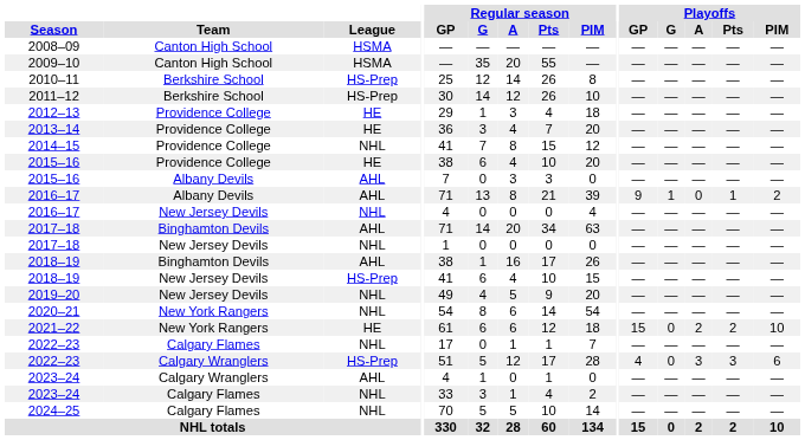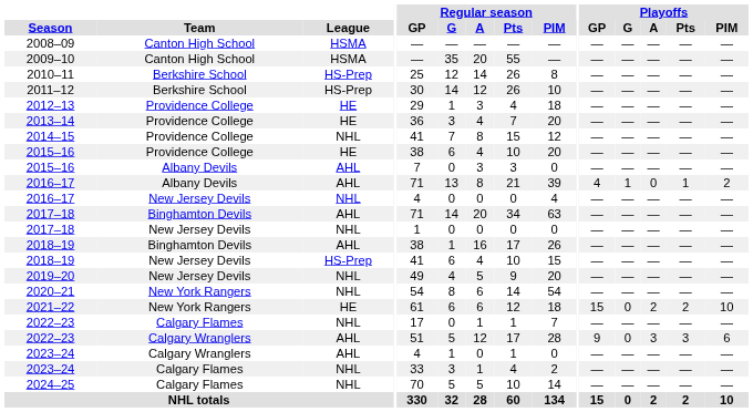 <table border="0" cellpadding="1" cellspacing="0" style="text-align:center; width:60em">
 <tr bgcolor="#e0e0e0">
 <th colspan="3" bgcolor="#ffffff"></th>
 <th rowspan="99" bgcolor="#ffffff"></th>
 <th colspan="5"><a href='#'>Regular season</a></th>
 <th rowspan="99" bgcolor="#ffffff"></th>
 <th colspan="5"><a href='#'>Playoffs</a></th>
 </tr>
 <tr bgcolor="#e0e0e0">
 <th><a href='#'>Season</a></th>
 <th>Team</th>
 <th>League</th>
 <th>GP</th>
 <th><a href='#'>G</a></th>
 <th><a href='#'>A</a></th>
 <th><a href='#'>Pts</a></th>
 <th><a href='#'>PIM</a></th>
 <th>GP</th>
 <th>G</th>
 <th>A</th>
 <th>Pts</th>
 <th>PIM</th>
 </tr>
 <tr>
 <td>2008–09</td>
 <td><a href='#'>Canton High School</a></td>
 <td><a href='#'>HSMA</a></td>
 <td>—</td>
 <td>—</td>
 <td>—</td>
 <td>—</td>
 <td>—</td>
 <td>—</td>
 <td>—</td>
 <td>—</td>
 <td>—</td>
 <td>—</td>
 </tr>
 <tr bgcolor="#f0f0f0">
 <td>2009–10</td>
 <td>Canton High School</td>
 <td>HSMA</td>
 <td>—</td>
 <td>35</td>
 <td>20</td>
 <td>55</td>
 <td>—</td>
 <td>—</td>
 <td>—</td>
 <td>—</td>
 <td>—</td>
 <td>—</td>
 </tr>
 <tr>
 <td>2010–11</td>
 <td><a href='#'>Berkshire School</a></td>
 <td><a href='#'>HS-Prep</a></td>
 <td>25</td>
 <td>12</td>
 <td>14</td>
 <td>26</td>
 <td>8</td>
 <td>—</td>
 <td>—</td>
 <td>—</td>
 <td>—</td>
 <td>—</td>
 </tr>
 <tr bgcolor="#f0f0f0">
 <td>2011–12</td>
 <td>Berkshire School</td>
 <td>HS-Prep</td>
 <td>30</td>
 <td>14</td>
 <td>12</td>
 <td>26</td>
 <td>10</td>
 <td>—</td>
 <td>—</td>
 <td>—</td>
 <td>—</td>
 <td>—</td>
 </tr>
 <tr>
 <td><a href='#'>2012–13</a></td>
 <td><a href='#'>Providence College</a></td>
 <td><a href='#'>HE</a></td>
 <td>29</td>
 <td>1</td>
 <td>3</td>
 <td>4</td>
 <td>18</td>
 <td>—</td>
 <td>—</td>
 <td>—</td>
 <td>—</td>
 <td>—</td>
 </tr>
 <tr bgcolor="#f0f0f0">
 <td><a href='#'>2013–14</a></td>
 <td>Providence College</td>
 <td>HE</td>
 <td>36</td>
 <td>3</td>
 <td>4</td>
 <td>7</td>
 <td>20</td>
 <td>—</td>
 <td>—</td>
 <td>—</td>
 <td>—</td>
 <td>—</td>
 </tr>
 <tr>
 <td><a href='#'>2014–15</a></td>
 <td>Providence College</td>
 <td>NHL</td>
 <td>41</td>
 <td>7</td>
 <td>8</td>
 <td>15</td>
 <td>12</td>
 <td>—</td>
 <td>—</td>
 <td>—</td>
 <td>—</td>
 <td>—</td>
 </tr>
 <tr bgcolor="#f0f0f0">
 <td><a href='#'>2015–16</a></td>
 <td>Providence College</td>
 <td>HE</td>
 <td>38</td>
 <td>6</td>
 <td>4</td>
 <td>10</td>
 <td>20</td>
 <td>—</td>
 <td>—</td>
 <td>—</td>
 <td>—</td>
 <td>—</td>
 </tr>
 <tr>
 <td><a href='#'>2015–16</a></td>
 <td><a href='#'>Albany Devils</a></td>
 <td><a href='#'>AHL</a></td>
 <td>7</td>
 <td>0</td>
 <td>3</td>
 <td>3</td>
 <td>0</td>
 <td>—</td>
 <td>—</td>
 <td>—</td>
 <td>—</td>
 <td>—</td>
 </tr>
 <tr bgcolor="#f0f0f0">
 <td><a href='#'>2016–17</a></td>
 <td>Albany Devils</td>
 <td>AHL</td>
 <td>71</td>
 <td>13</td>
 <td>8</td>
 <td>21</td>
 <td>39</td>
-<td>9</td>
+<td>4</td>
 <td>1</td>
 <td>0</td>
 <td>1</td>
 <td>2</td>
 </tr>
 <tr>
 <td><a href='#'>2016–17</a></td>
 <td><a href='#'>New Jersey Devils</a></td>
 <td><a href='#'>NHL</a></td>
 <td>4</td>
 <td>0</td>
 <td>0</td>
 <td>0</td>
 <td>4</td>
 <td>—</td>
 <td>—</td>
 <td>—</td>
 <td>—</td>
 <td>—</td>
 </tr>
 <tr bgcolor="#f0f0f0">
 <td><a href='#'>2017–18</a></td>
 <td><a href='#'>Binghamton Devils</a></td>
 <td>AHL</td>
 <td>71</td>
 <td>14</td>
 <td>20</td>
 <td>34</td>
 <td>63</td>
 <td>—</td>
 <td>—</td>
 <td>—</td>
 <td>—</td>
 <td>—</td>
 </tr>
 <tr>
 <td><a href='#'>2017–18</a></td>
 <td>New Jersey Devils</td>
 <td>NHL</td>
 <td>1</td>
 <td>0</td>
 <td>0</td>
 <td>0</td>
 <td>0</td>
 <td>—</td>
 <td>—</td>
 <td>—</td>
 <td>—</td>
 <td>—</td>
 </tr>
 <tr bgcolor="#f0f0f0">
 <td><a href='#'>2018–19</a></td>
 <td>Binghamton Devils</td>
 <td>AHL</td>
 <td>38</td>
 <td>1</td>
 <td>16</td>
 <td>17</td>
 <td>26</td>
 <td>—</td>
 <td>—</td>
 <td>—</td>
 <td>—</td>
 <td>—</td>
 </tr>
 <tr>
 <td><a href='#'>2018–19</a></td>
 <td>New Jersey Devils</td>
 <td><a href='#'>HS-Prep</a></td>
 <td>41</td>
 <td>6</td>
 <td>4</td>
 <td>10</td>
 <td>15</td>
 <td>—</td>
 <td>—</td>
 <td>—</td>
 <td>—</td>
 <td>—</td>
 </tr>
 <tr bgcolor="#f0f0f0">
 <td><a href='#'>2019–20</a></td>
 <td>New Jersey Devils</td>
 <td>NHL</td>
 <td>49</td>
 <td>4</td>
 <td>5</td>
 <td>9</td>
 <td>20</td>
 <td>—</td>
 <td>—</td>
 <td>—</td>
 <td>—</td>
 <td>—</td>
 </tr>
 <tr>
 <td><a href='#'>2020–21</a></td>
 <td><a href='#'>New York Rangers</a></td>
 <td>NHL</td>
 <td>54</td>
 <td>8</td>
 <td>6</td>
 <td>14</td>
 <td>54</td>
 <td>—</td>
 <td>—</td>
 <td>—</td>
 <td>—</td>
 <td>—</td>
 </tr>
 <tr bgcolor="#f0f0f0">
 <td><a href='#'>2021–22</a></td>
 <td>New York Rangers</td>
 <td>HE</td>
 <td>61</td>
 <td>6</td>
 <td>6</td>
 <td>12</td>
 <td>18</td>
 <td>15</td>
 <td>0</td>
 <td>2</td>
 <td>2</td>
 <td>10</td>
 </tr>
 <tr>
 <td><a href='#'>2022–23</a></td>
 <td><a href='#'>Calgary Flames</a></td>
 <td>NHL</td>
 <td>17</td>
 <td>0</td>
 <td>1</td>
 <td>1</td>
 <td>7</td>
 <td>—</td>
 <td>—</td>
 <td>—</td>
 <td>—</td>
 <td>—</td>
 </tr>
 <tr bgcolor="#f0f0f0">
 <td><a href='#'>2022–23</a></td>
 <td><a href='#'>Calgary Wranglers</a></td>
-<td><a href='#'>HS-Prep</a></td>
+<td>AHL</td>
 <td>51</td>
 <td>5</td>
 <td>12</td>
 <td>17</td>
 <td>28</td>
-<td>4</td>
+<td>9</td>
 <td>0</td>
 <td>3</td>
 <td>3</td>
 <td>6</td>
 </tr>
 <tr>
 <td><a href='#'>2023–24</a></td>
 <td>Calgary Wranglers</td>
 <td>AHL</td>
 <td>4</td>
 <td>1</td>
 <td>0</td>
 <td>1</td>
 <td>0</td>
 <td>—</td>
 <td>—</td>
 <td>—</td>
 <td>—</td>
 <td>—</td>
 </tr>
 <tr bgcolor="#f0f0f0">
 <td><a href='#'>2023–24</a></td>
 <td>Calgary Flames</td>
 <td>NHL</td>
 <td>33</td>
 <td>3</td>
 <td>1</td>
 <td>4</td>
 <td>2</td>
 <td>—</td>
 <td>—</td>
 <td>—</td>
 <td>—</td>
 <td>—</td>
 </tr>
 <tr>
 <td><a href='#'>2024–25</a></td>
 <td>Calgary Flames</td>
 <td>NHL</td>
 <td>70</td>
 <td>5</td>
 <td>5</td>
 <td>10</td>
 <td>14</td>
 <td>—</td>
 <td>—</td>
 <td>—</td>
 <td>—</td>
 <td>—</td>
 </tr>
 <tr bgcolor="#e0e0e0">
 <th colspan="3">NHL totals</th>
 <th>330</th>
 <th>32</th>
 <th>28</th>
 <th>60</th>
 <th>134</th>
 <th>15</th>
 <th>0</th>
 <th>2</th>
 <th>2</th>
 <th>10</th>
 </tr>
 </table>
